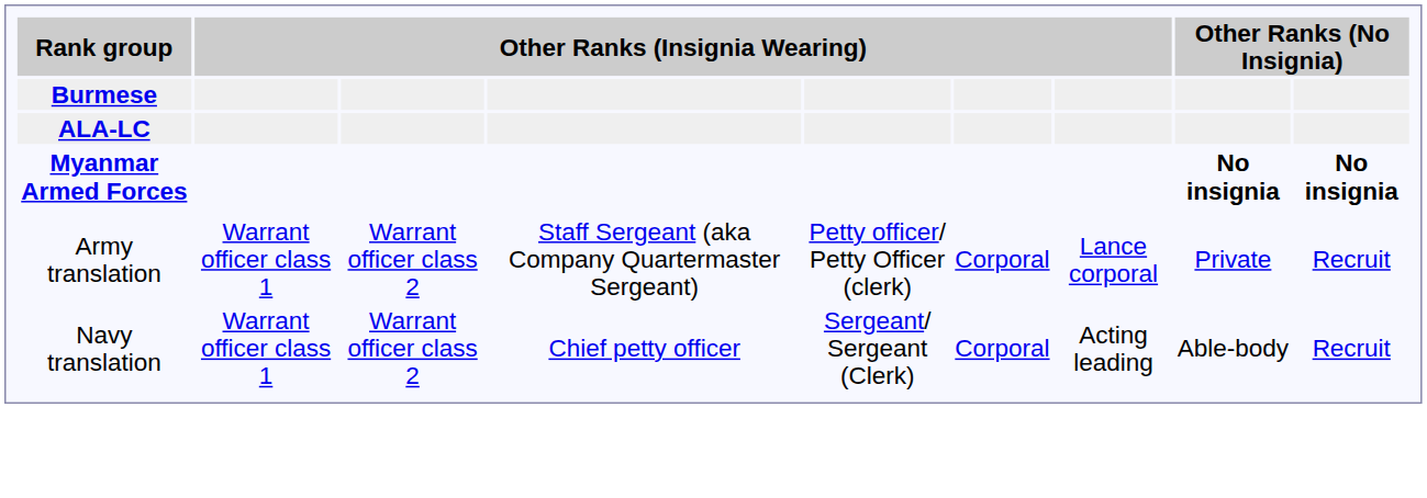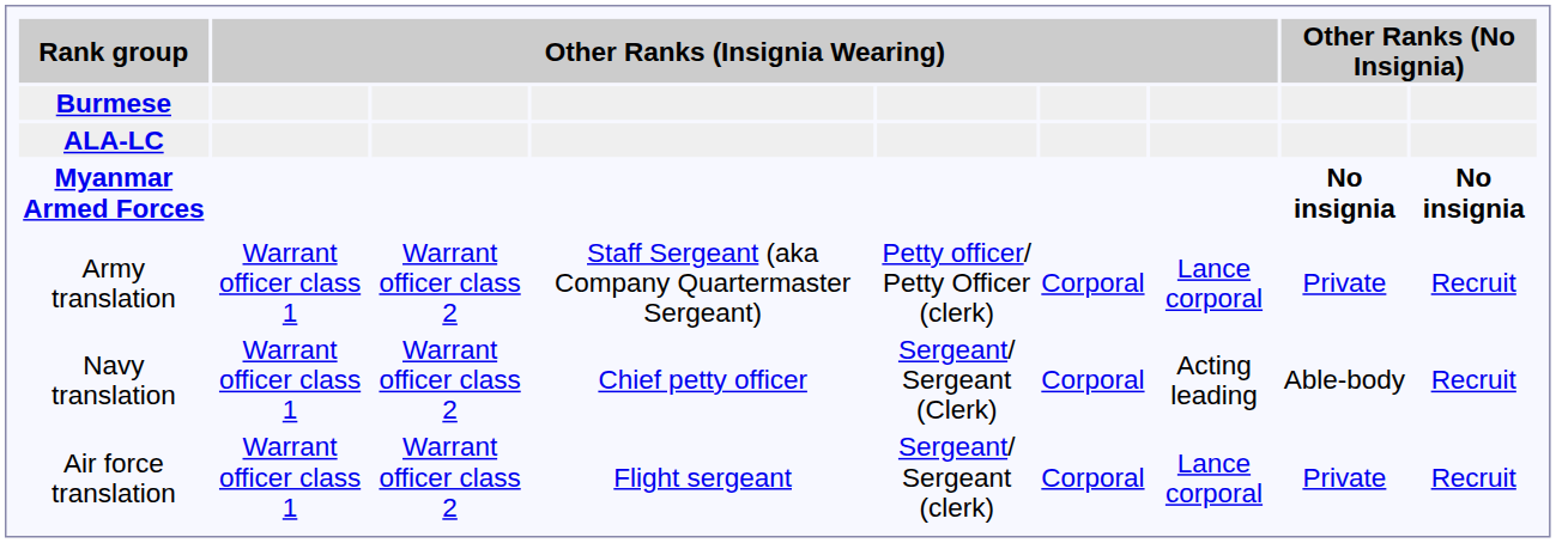 <table style="border:1px solid #8888aa; background-color:#f7f8ff; padding:5px; font-size:95%; margin: 0px 12px 12px 0px;">
 <tr bgcolor=#CCCCCC>
 <th>Rank group</th>
 <th colspan=6>Other Ranks (Insignia Wearing)</th>
 <th colspan=2>Other Ranks (No Insignia)</th>
 </tr>
 <tr style="text-align:center; background:#efefef;">
 <th><a href='#'>Burmese</a></th>
 <td></td>
 <td></td>
 <td></td>
 <td></td>
 <td></td>
 <td></td>
 <td></td>
 <td></td>
 </tr>
 <tr style="text-align:center; background:#efefef;">
 <th><a href='#'>ALA-LC</a></th>
 <td></td>
 <td></td>
 <td></td>
 <td></td>
 <td></td>
 <td></td>
 <td></td>
 <td></td>
 </tr>
 <tr style="text-align:center;">
 <td><strong> <a href='#'>Myanmar Armed Forces</a></strong></td>
 <td></td>
 <td></td>
 <td></td>
 <td></td>
 <td></td>
 <td></td>
 <td><strong>No insignia</strong></td>
 <td><strong>No insignia</strong></td>
 </tr>
 <tr style="text-align:center;">
 <td colspan=9></td>
 </tr>
 <tr style="text-align:center;">
 <td>Army translation</td>
 <td><a href='#'>Warrant officer class 1</a></td>
 <td><a href='#'>Warrant officer class 2</a></td>
 <td><a href='#'>Staff Sergeant</a> (aka Company Quartermaster Sergeant)</td>
 <td><a href='#'>Petty officer</a>/<br> Petty Officer (clerk)</td>
 <td><a href='#'>Corporal</a></td>
 <td><a href='#'>Lance corporal</a></td>
 <td><a href='#'>Private</a></td>
 <td><a href='#'>Recruit</a></td>
 </tr>
 <tr style="text-align:center;">
 <td>Navy translation</td>
 <td><a href='#'>Warrant officer class 1</a></td>
 <td><a href='#'>Warrant officer class 2</a></td>
 <td><a href='#'>Chief petty officer</a></td>
 <td><a href='#'>Sergeant</a>/<br>Sergeant (Clerk)</td>
 <td><a href='#'>Corporal</a></td>
 <td>Acting leading</td>
 <td>Able-body</td>
 <td><a href='#'>Recruit</a></td>
 </tr>
+<tr style="text-align:center;">
+<td>Air force translation</td>
+<td><a href='#'>Warrant officer class 1</a></td>
+<td><a href='#'>Warrant officer class 2</a></td>
+<td><a href='#'>Flight sergeant</a></td>
+<td><a href='#'>Sergeant</a>/<br>Sergeant (clerk)</td>
+<td><a href='#'>Corporal</a></td>
+<td><a href='#'>Lance corporal</a></td>
+<td><a href='#'>Private</a></td>
+<td><a href='#'>Recruit</a></td>
+</tr>
 </table>
